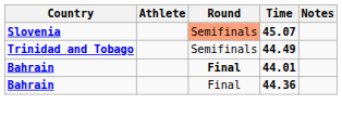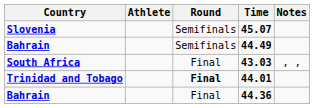 <table class="wikitable sortable" style="text-align:center">
 <tr>
 <th>Country</th>
 <th>Athlete</th>
 <th>Round</th>
 <th>Time</th>
 <th>Notes</th>
 </tr>
 <tr>
 <td align=left><strong><a href='#'>Slovenia</a></strong></td>
 <td align=left></td>
-<td style="background: lightsalmon;">Semifinals</td>
+<td>Semifinals</td>
 <td><strong>45.07</strong></td>
 <td></td>
 </tr>
 <tr>
-<td align=left><strong><a href='#'>Trinidad and Tobago</a></strong></td>
+<td align=left><strong><a href='#'>Bahrain</a></strong></td>
 <td align=left></td>
 <td>Semifinals</td>
 <td><strong>44.49</strong></td>
 <td></td>
 </tr>
 <tr>
-<td align=left><strong><a href='#'>Bahrain</a></strong></td>
+<td align=left><strong><a href='#'>South Africa</a></strong></td>
+<td align=left></td>
+<td>Final</td>
+<td><strong>43.03</strong></td>
+<td>, , </td>
+</tr>
+<tr>
+<td align=left><strong><a href='#'>Trinidad and Tobago</a></strong></td>
 <td align=left></td>
 <td><strong>Final</strong></td>
 <td><strong>44.01</strong></td>
 <td></td>
 </tr>
 <tr>
 <td align=left><strong><a href='#'>Bahrain</a></strong></td>
 <td align=left></td>
 <td>Final</td>
 <td><strong>44.36</strong></td>
 <td></td>
 </tr>
 </table>
